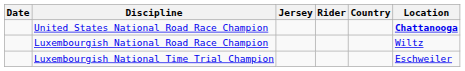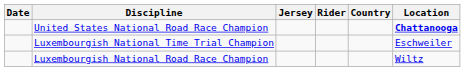 <table class="wikitable">
 <tr>
 <th>Date</th>
 <th>Discipline</th>
 <th>Jersey</th>
 <th>Rider</th>
 <th>Country</th>
 <th>Location</th>
 </tr>
 <tr>
 <td></td>
 <td><a href='#'>United States National Road Race Champion</a></td>
 <td></td>
 <td></td>
 <td></td>
 <td><strong><a href='#'>Chattanooga</a></strong></td>
 </tr>
 <tr>
 <td></td>
+<td><a href='#'>Luxembourgish National Time Trial Champion</a></td>
+<td></td>
+<td></td>
+<td></td>
+<td><a href='#'>Eschweiler</a></td>
+</tr>
+<tr>
+<td></td>
 <td><a href='#'>Luxembourgish National Road Race Champion</a></td>
 <td></td>
 <td></td>
 <td></td>
 <td><a href='#'>Wiltz</a></td>
 </tr>
-<tr>
-<td></td>
-<td><a href='#'>Luxembourgish National Time Trial Champion</a></td>
-<td></td>
-<td></td>
-<td></td>
-<td><a href='#'>Eschweiler</a></td>
-</tr>
 </table>
